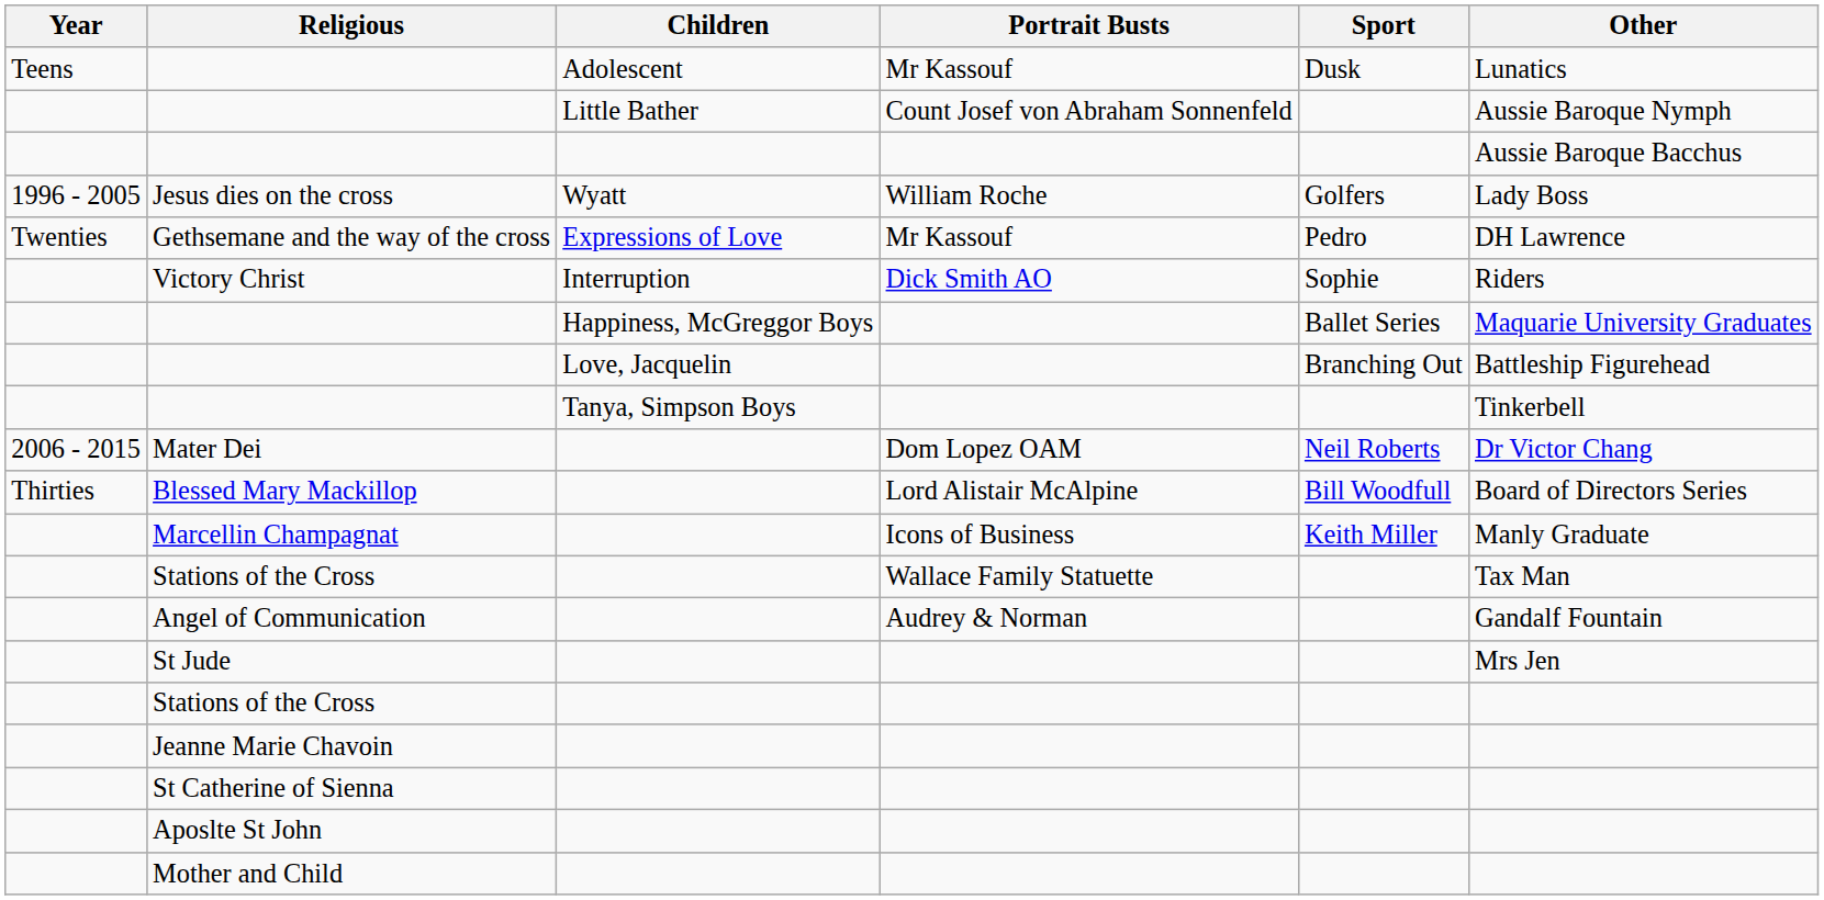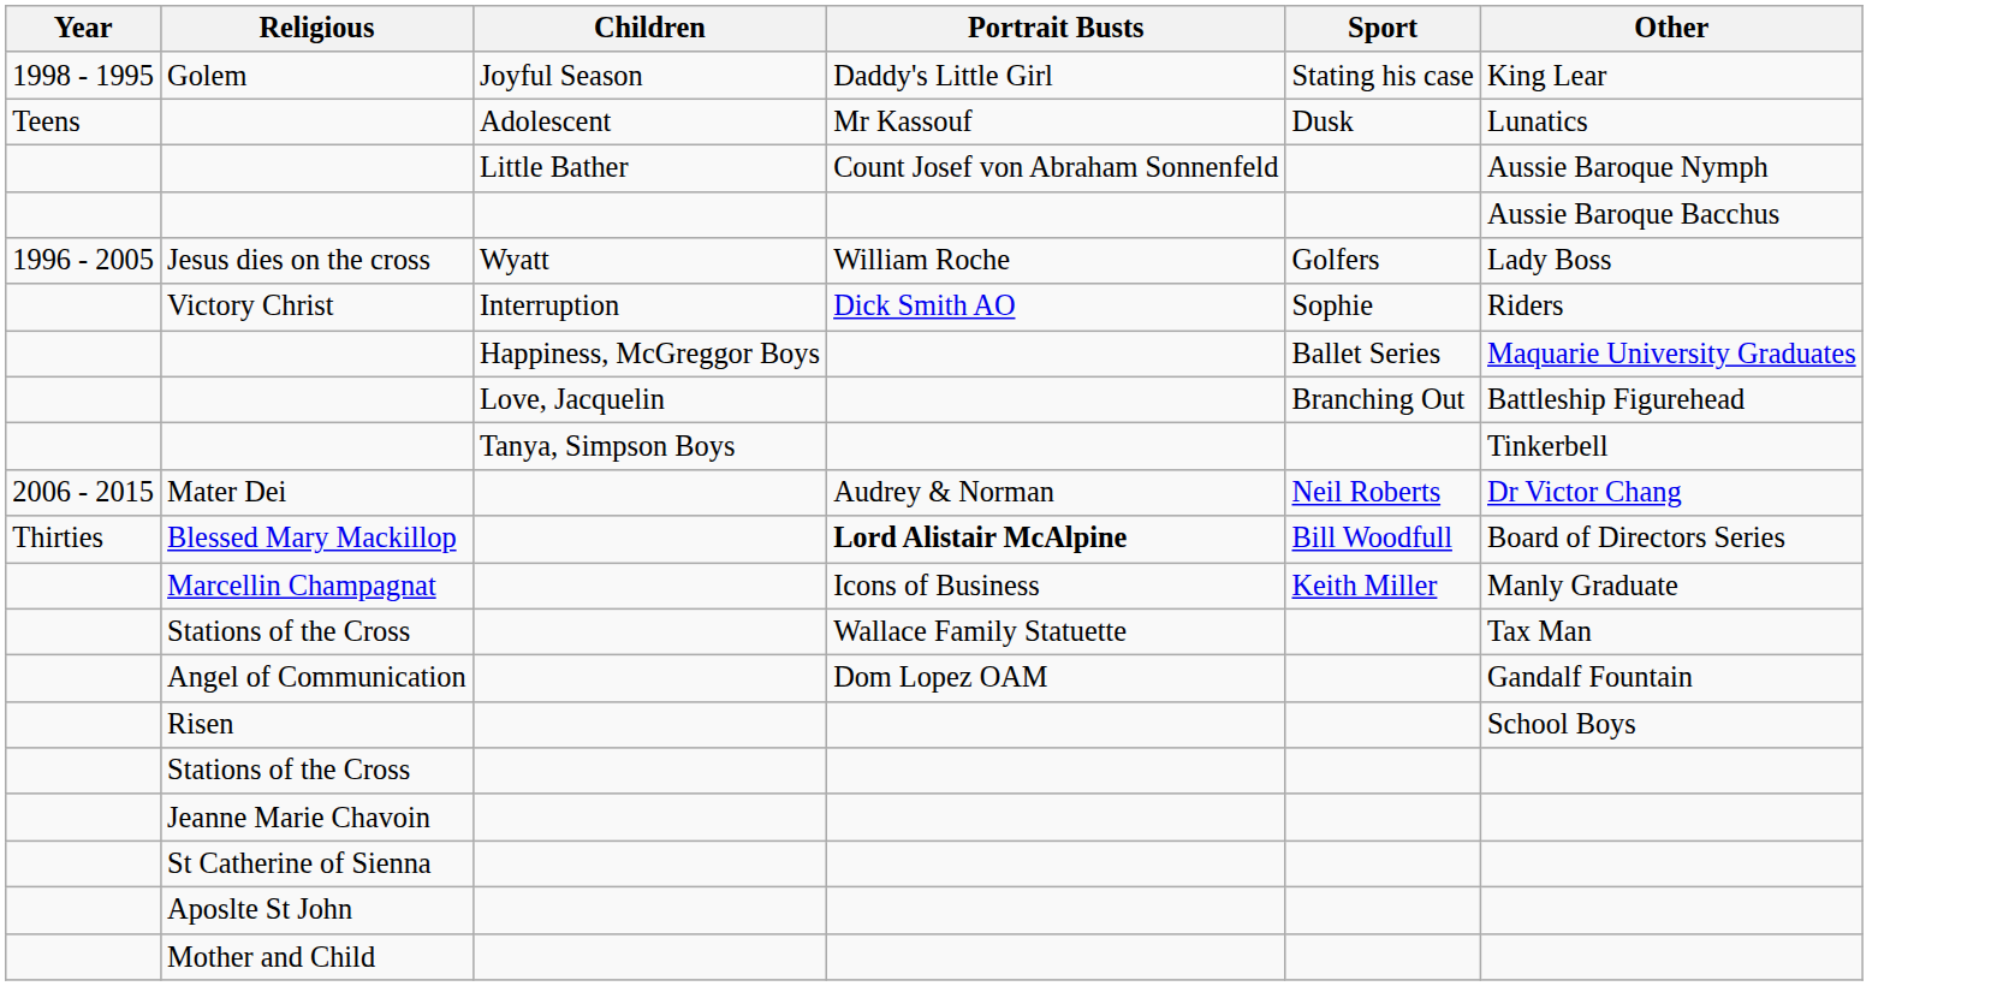 <table class="wikitable sortable">
 <tr>
 <th>Year</th>
 <th>Religious</th>
 <th>Children</th>
 <th>Portrait Busts</th>
 <th>Sport</th>
 <th>Other</th>
+</tr>
+<tr>
+<td>1998 - 1995</td>
+<td>Golem</td>
+<td>Joyful Season </td>
+<td>Daddy's Little Girl </td>
+<td>Stating his case</td>
+<td>King Lear</td>
 </tr>
 <tr>
 <td>Teens</td>
 <td></td>
 <td>Adolescent</td>
 <td>Mr Kassouf</td>
 <td>Dusk </td>
 <td>Lunatics</td>
 </tr>
 <tr>
 <td></td>
 <td></td>
 <td>Little Bather</td>
 <td>Count Josef von Abraham Sonnenfeld</td>
 <td></td>
 <td>Aussie Baroque Nymph</td>
 </tr>
 <tr>
 <td></td>
 <td></td>
 <td></td>
 <td></td>
 <td></td>
 <td>Aussie Baroque Bacchus</td>
 </tr>
 <tr>
 <td>1996 - 2005</td>
 <td>Jesus dies on the cross </td>
 <td>Wyatt </td>
 <td>William Roche</td>
 <td>Golfers </td>
 <td>Lady Boss </td>
-</tr>
-<tr>
-<td>Twenties</td>
-<td>Gethsemane and the way of the cross</td>
-<td><a href='#'>Expressions of Love</a></td>
-<td>Mr Kassouf </td>
-<td>Pedro </td>
-<td>DH Lawrence </td>
 </tr>
 <tr>
 <td></td>
 <td>Victory Christ </td>
 <td>Interruption</td>
 <td><a href='#'>Dick Smith AO</a></td>
 <td>Sophie </td>
 <td>Riders </td>
 </tr>
 <tr>
 <td></td>
 <td></td>
 <td>Happiness, McGreggor Boys</td>
 <td></td>
 <td>Ballet Series</td>
 <td><a href='#'>Maquarie University Graduates</a></td>
 </tr>
 <tr>
 <td></td>
 <td></td>
 <td>Love, Jacquelin</td>
 <td></td>
 <td>Branching Out</td>
 <td>Battleship Figurehead</td>
 </tr>
 <tr>
 <td></td>
 <td></td>
 <td>Tanya, Simpson Boys</td>
 <td></td>
 <td></td>
 <td>Tinkerbell</td>
 </tr>
 <tr>
 <td>2006 - 2015</td>
 <td>Mater Dei </td>
 <td></td>
-<td>Dom Lopez OAM </td>
+<td>Audrey & Norman</td>
 <td><a href='#'>Neil Roberts</a></td>
 <td><a href='#'>Dr Victor Chang</a></td>
 </tr>
 <tr>
 <td>Thirties</td>
 <td><a href='#'>Blessed Mary Mackillop</a></td>
 <td></td>
-<td>Lord Alistair McAlpine </td>
+<td><strong>Lord Alistair McAlpine </strong></td>
 <td><a href='#'>Bill Woodfull</a></td>
 <td>Board of Directors Series </td>
 </tr>
 <tr>
 <td></td>
 <td><a href='#'>Marcellin Champagnat</a></td>
 <td></td>
 <td>Icons of Business </td>
 <td><a href='#'>Keith Miller</a></td>
 <td>Manly Graduate </td>
 </tr>
 <tr>
 <td></td>
 <td>Stations of the Cross</td>
 <td></td>
 <td>Wallace Family Statuette</td>
 <td></td>
 <td>Tax Man</td>
 </tr>
 <tr>
 <td></td>
 <td>Angel of Communication</td>
 <td></td>
-<td>Audrey & Norman</td>
+<td>Dom Lopez OAM </td>
 <td></td>
 <td>Gandalf Fountain </td>
 </tr>
 <tr>
 <td></td>
-<td>St Jude</td>
+<td>Risen</td>
 <td></td>
 <td></td>
 <td></td>
-<td>Mrs Jen</td>
+<td>School Boys</td>
 </tr>
 <tr>
 <td></td>
 <td>Stations of the Cross</td>
 <td></td>
 <td></td>
 <td></td>
 <td></td>
 </tr>
 <tr>
 <td></td>
 <td>Jeanne Marie Chavoin</td>
 <td></td>
 <td></td>
 <td></td>
 <td></td>
 </tr>
 <tr>
 <td></td>
 <td>St Catherine of Sienna</td>
 <td></td>
 <td></td>
 <td></td>
 <td></td>
 </tr>
 <tr>
 <td></td>
 <td>Aposlte St John</td>
 <td></td>
 <td></td>
 <td></td>
 <td></td>
 </tr>
 <tr>
 <td></td>
 <td>Mother and Child</td>
 <td></td>
 <td></td>
 <td></td>
 <td></td>
 </tr>
 </table>
